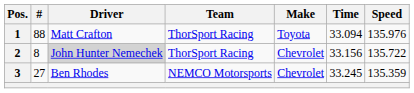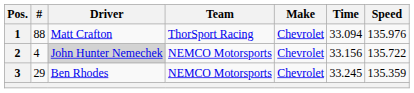 <table class="wikitable" style="font-size:95%">
 <tr>
 <th>Pos.</th>
 <th>#</th>
 <th>Driver</th>
 <th>Team</th>
 <th>Make</th>
 <th>Time</th>
 <th>Speed</th>
 </tr>
 <tr>
 <th>1</th>
 <td>88</td>
 <td><a href='#'>Matt Crafton</a></td>
 <td><a href='#'>ThorSport Racing</a></td>
-<td><a href='#'>Toyota</a></td>
+<td><a href='#'>Chevrolet</a></td>
 <td>33.094</td>
 <td>135.976</td>
 </tr>
 <tr>
 <th>2</th>
-<td>8</td>
+<td>4</td>
 <td style="background: lightgrey;"><a href='#'>John Hunter Nemechek</a></td>
-<td><a href='#'>ThorSport Racing</a></td>
+<td><a href='#'>NEMCO Motorsports</a></td>
 <td><a href='#'>Chevrolet</a></td>
 <td>33.156</td>
 <td>135.722</td>
 </tr>
 <tr>
 <th>3</th>
-<td>27</td>
+<td>29</td>
 <td><a href='#'>Ben Rhodes</a></td>
 <td><a href='#'>NEMCO Motorsports</a></td>
 <td><a href='#'>Chevrolet</a></td>
 <td>33.245</td>
 <td>135.359</td>
 </tr>
 <tr>
 <th colspan="7"></th>
 </tr>
 </table>
